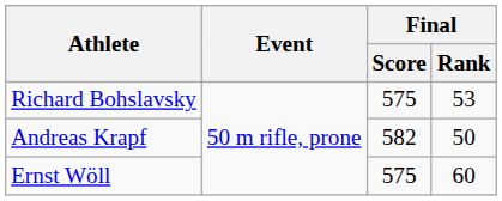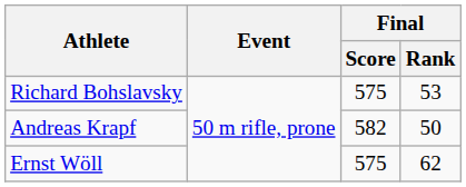 <table class="wikitable" style="font-size:90%">
 <tr>
 <th rowspan="2">Athlete</th>
 <th rowspan="2">Event</th>
 <th colspan="2">Final</th>
 </tr>
 <tr>
 <th>Score</th>
 <th>Rank</th>
 </tr>
 <tr>
 <td><a href='#'>Richard Bohslavsky</a></td>
 <td rowspan=3><a href='#'>50 m rifle, prone</a></td>
 <td align="center">575</td>
 <td align="center">53</td>
 </tr>
 <tr>
 <td><a href='#'>Andreas Krapf</a></td>
 <td align="center">582</td>
 <td align="center">50</td>
 </tr>
 <tr>
 <td><a href='#'>Ernst Wöll</a></td>
 <td align="center">575</td>
-<td align="center">60</td>
+<td align="center">62</td>
 </tr>
 </table>
